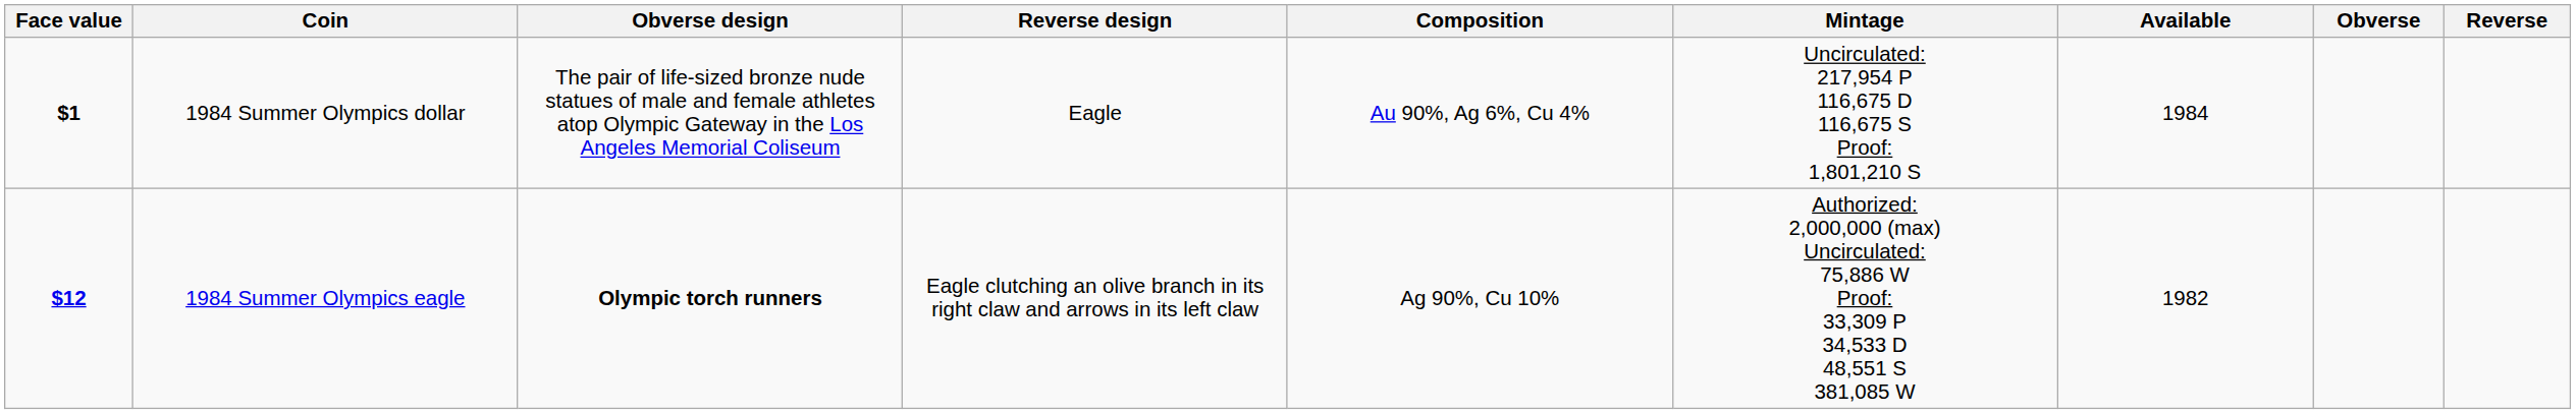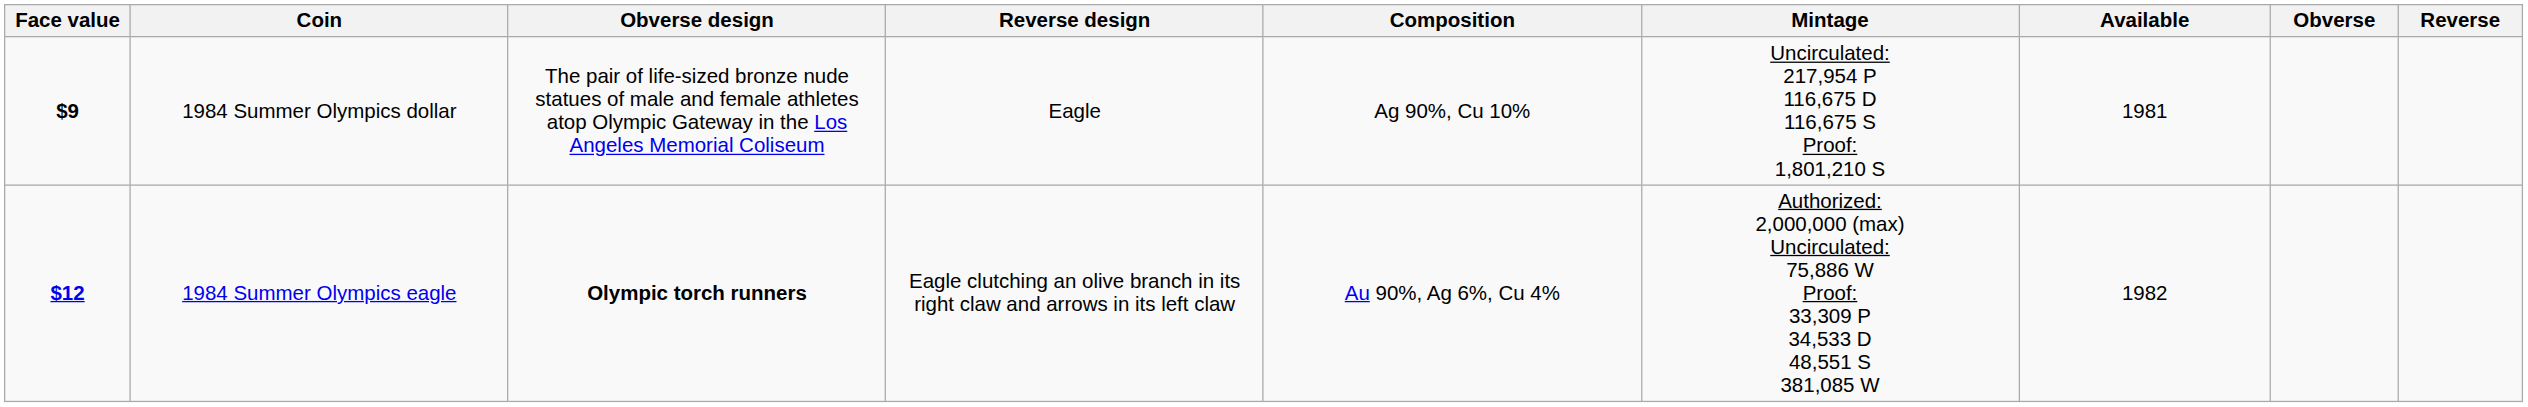 <table class="wikitable">
 <tr>
 <th width="5%">Face value</th>
 <th width="15%">Coin</th>
 <th width="15%">Obverse design</th>
 <th width="15%">Reverse design</th>
 <th width="15%">Composition</th>
 <th width="15%">Mintage</th>
 <th width="10%">Available</th>
 <th>Obverse</th>
 <th>Reverse</th>
 </tr>
 <tr>
-<td align="center"><strong>$1</strong></td>
+<td align="center"><strong>$9</strong></td>
 <td align="center">1984 Summer Olympics dollar</td>
 <td align="center">The pair of life-sized bronze nude statues of male and female athletes atop Olympic Gateway in the <a href='#'>Los Angeles Memorial Coliseum</a></td>
 <td align="center">Eagle</td>
-<td align="center"><a href='#'>Au</a> 90%, Ag 6%, Cu 4%</td>
+<td align="center">Ag 90%, Cu 10%</td>
 <td align="center"><u>Uncirculated:</u><br>217,954 P <br> 116,675 D <br> 116,675 S<br><u>Proof:</u><br>1,801,210 S</td>
-<td align="center">1984</td>
+<td align="center">1981</td>
 <td></td>
 <td></td>
 </tr>
 <tr>
 <td align="center"><strong><a href='#'>$12</a></strong></td>
 <td align="center"><a href='#'>1984 Summer Olympics eagle</a></td>
 <td align="center"><strong>Olympic torch runners</strong></td>
 <td align="center">Eagle clutching an olive branch in its right claw and arrows in its left claw</td>
-<td align="center">Ag 90%, Cu 10%</td>
+<td align="center"><a href='#'>Au</a> 90%, Ag 6%, Cu 4%</td>
 <td align="center"><u>Authorized:</u><br>2,000,000 (max)<br><u>Uncirculated:</u><br>75,886 W<br><u>Proof:</u><br>33,309 P <br> 34,533 D <br> 48,551 S <br> 381,085 W</td>
 <td align="center">1982</td>
 <td></td>
 <td></td>
 </tr>
 </table>
